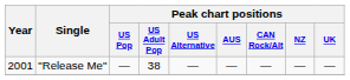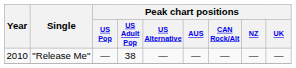 <table class="wikitable">
 <tr>
 <th rowspan="2">Year</th>
 <th rowspan="2">Single</th>
 <th colspan="8">Peak chart positions</th>
 </tr>
 <tr>
 <th style="width:3em;font-size:75%"><a href='#'>US Pop</a></th>
 <th style="width:3em;font-size:75%"><a href='#'>US Adult Pop</a></th>
 <th style="width:3em;font-size:75%"><a href='#'>US<br>Alternative</a></th>
 <th style="width:3em;font-size:75%"><a href='#'>AUS</a></th>
 <th style="width:3em;font-size:75%"><a href='#'>CAN Rock/Alt</a></th>
 <th style="width:3em;font-size:75%"><a href='#'>NZ</a><br></th>
 <th style="width:3em;font-size:75%"><a href='#'>UK</a><br></th>
 </tr>
 <tr>
-<td>2001</td>
+<td>2010</td>
 <td>"Release Me"</td>
 <td align="center">—</td>
 <td align="center">38</td>
 <td align="center">—</td>
 <td align="center">—</td>
 <td align="center">—</td>
 <td align="center">—</td>
 <td align="center">—</td>
 </tr>
 <tr>
 </tr>
 </table>
